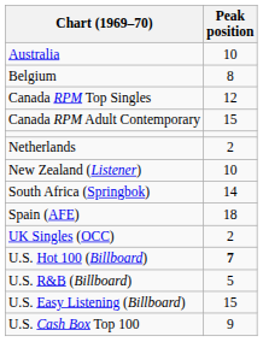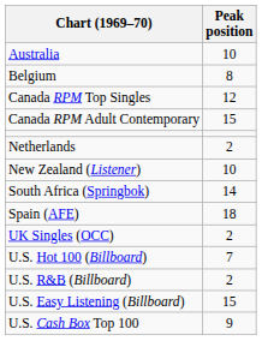 <table class="wikitable sortable">
 <tr>
 <th align="left">Chart (1969–70)</th>
 <th align="left">Peak<br>position</th>
 </tr>
 <tr>
 <td><a href='#'>Australia</a></td>
 <td style="text-align:center;">10</td>
 </tr>
 <tr>
 <td>Belgium</td>
 <td style="text-align:center;">8</td>
 </tr>
 <tr>
 <td>Canada <em><a href='#'>RPM</a></em> Top Singles</td>
 <td style="text-align:center;">12</td>
 </tr>
 <tr>
 <td>Canada <em>RPM</em> Adult Contemporary</td>
 <td style="text-align:center;">15</td>
 </tr>
 <tr>
 <td></td>
 </tr>
 <tr>
 <td>Netherlands</td>
 <td style="text-align:center;">2</td>
 </tr>
 <tr>
 <td>New Zealand (<em><a href='#'>Listener</a></em>)</td>
 <td style="text-align:center;">10</td>
 </tr>
 <tr>
 <td>South Africa (<a href='#'>Springbok</a>)</td>
 <td style="text-align:center;">14</td>
 </tr>
 <tr>
 <td>Spain (<a href='#'>AFE</a>)</td>
 <td style="text-align:center;">18</td>
 </tr>
 <tr>
 <td><a href='#'>UK Singles</a> (<a href='#'>OCC</a>)</td>
 <td style="text-align:center;">2</td>
 </tr>
 <tr>
 <td>U.S. <a href='#'>Hot 100</a> (<em><a href='#'>Billboard</a></em>)</td>
-<td style="text-align:center;"><strong>7</strong></td>
+<td style="text-align:center;">7</td>
 </tr>
 <tr>
 <td>U.S. <a href='#'>R&B</a> (<em>Billboard</em>)</td>
-<td style="text-align:center;">5</td>
+<td style="text-align:center;">2</td>
 </tr>
 <tr>
 <td>U.S. <a href='#'>Easy Listening</a> (<em>Billboard</em>)</td>
 <td style="text-align:center;">15</td>
 </tr>
 <tr>
 <td>U.S. <em><a href='#'>Cash Box</a></em> Top 100</td>
 <td style="text-align:center;">9</td>
 </tr>
 </table>
